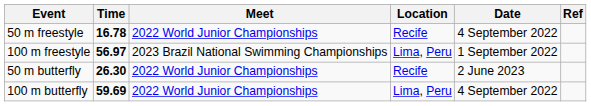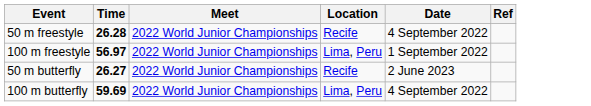 <table class="wikitable">
 <tr>
 <th>Event</th>
 <th>Time</th>
 <th>Meet</th>
 <th>Location</th>
 <th>Date</th>
 <th>Ref</th>
 </tr>
 <tr>
 <td>50 m freestyle</td>
-<td style="text-align:center;"><strong>16.78</strong></td>
+<td style="text-align:center;"><strong>26.28</strong></td>
 <td><a href='#'>2022 World Junior Championships</a></td>
 <td><a href='#'>Recife</a></td>
 <td>4 September 2022</td>
 <td style="text-align:center;"></td>
 </tr>
 <tr>
 <td>100 m freestyle</td>
 <td style="text-align:center;"><strong>56.97</strong></td>
-<td>2023 Brazil National Swimming Championships</td>
+<td><a href='#'>2022 World Junior Championships</a></td>
 <td><a href='#'>Lima</a>, <a href='#'>Peru</a></td>
 <td>1 September 2022</td>
 <td style="text-align:center;"></td>
 </tr>
 <tr>
 <td>50 m butterfly</td>
-<td style="text-align:center;"><strong>26.30</strong></td>
+<td style="text-align:center;"><strong>26.27</strong></td>
 <td><a href='#'>2022 World Junior Championships</a></td>
 <td><a href='#'>Recife</a></td>
 <td>2 June 2023</td>
 <td style="text-align:center;"></td>
 </tr>
 <tr>
 <td>100 m butterfly</td>
 <td style="text-align:center;"><strong>59.69</strong></td>
 <td><a href='#'>2022 World Junior Championships</a></td>
 <td><a href='#'>Lima</a>, <a href='#'>Peru</a></td>
 <td>4 September 2022</td>
 <td style="text-align:center;"></td>
 </tr>
 </table>
